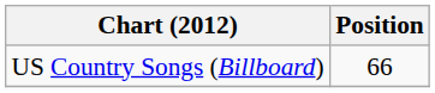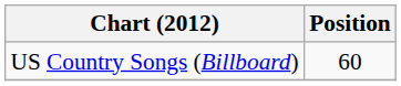 <table class="wikitable sortable">
 <tr>
 <th scope="col">Chart (2012)</th>
 <th scope="col">Position</th>
 </tr>
 <tr>
 <td>US <a href='#'>Country Songs</a> (<em><a href='#'>Billboard</a></em>)</td>
-<td align="center">66</td>
+<td align="center">60</td>
 </tr>
 <tr>
 </tr>
 </table>
